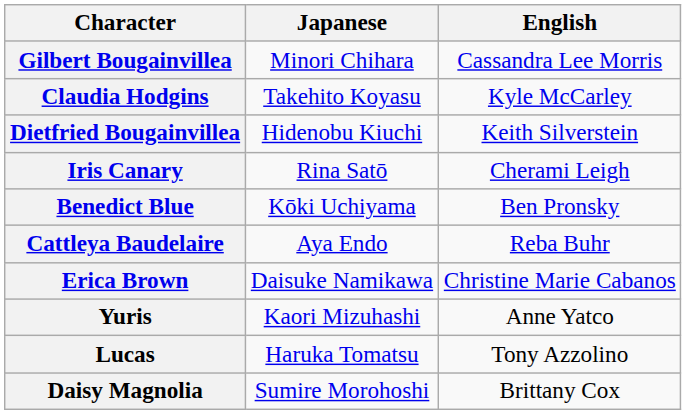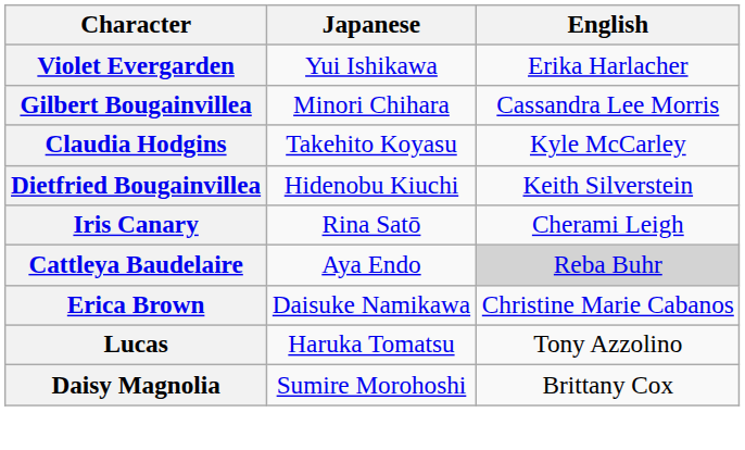 <table class="wikitable" style="text-align:center;">
 <tr>
 <th>Character</th>
 <th>Japanese</th>
 <th>English</th>
+</tr>
+<tr>
+<th><a href='#'>Violet Evergarden</a></th>
+<td><a href='#'>Yui Ishikawa</a></td>
+<td><a href='#'>Erika Harlacher</a></td>
 </tr>
 <tr>
 <th><a href='#'>Gilbert Bougainvillea</a></th>
 <td><a href='#'>Minori Chihara</a></td>
 <td><a href='#'>Cassandra Lee Morris</a></td>
 </tr>
 <tr>
 <th><a href='#'>Claudia Hodgins</a></th>
 <td><a href='#'>Takehito Koyasu</a></td>
 <td><a href='#'>Kyle McCarley</a></td>
 </tr>
 <tr>
 <th><a href='#'>Dietfried Bougainvillea</a></th>
 <td><a href='#'>Hidenobu Kiuchi</a></td>
 <td><a href='#'>Keith Silverstein</a></td>
 </tr>
 <tr>
 <th><a href='#'>Iris Canary</a></th>
 <td><a href='#'>Rina Satō</a></td>
 <td><a href='#'>Cherami Leigh</a></td>
 </tr>
 <tr>
-<th><a href='#'>Benedict Blue</a></th>
-<td><a href='#'>Kōki Uchiyama</a></td>
-<td><a href='#'>Ben Pronsky</a></td>
-</tr>
-<tr>
 <th><a href='#'>Cattleya Baudelaire</a></th>
 <td><a href='#'>Aya Endo</a></td>
-<td><a href='#'>Reba Buhr</a></td>
+<td style="background: lightgrey;"><a href='#'>Reba Buhr</a></td>
 </tr>
 <tr>
 <th><a href='#'>Erica Brown</a></th>
 <td><a href='#'>Daisuke Namikawa</a></td>
 <td><a href='#'>Christine Marie Cabanos</a></td>
-</tr>
-<tr>
-<th>Yuris</th>
-<td><a href='#'>Kaori Mizuhashi</a></td>
-<td>Anne Yatco</td>
 </tr>
 <tr>
 <th>Lucas</th>
 <td><a href='#'>Haruka Tomatsu</a></td>
 <td>Tony Azzolino</td>
 </tr>
 <tr>
 <th>Daisy Magnolia</th>
 <td><a href='#'>Sumire Morohoshi</a></td>
 <td>Brittany Cox</td>
 </tr>
 </table>
